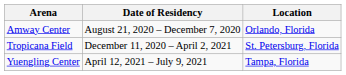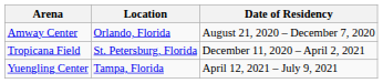 <table class="wikitable">
 <tr>
 <th>Arena</th>
+<th>Location</th>
 <th>Date of Residency</th>
-<th>Location</th>
 </tr>
 <tr>
 <td><a href='#'>Amway Center</a></td>
+<td><a href='#'>Orlando, Florida</a></td>
 <td>August 21, 2020 – December 7, 2020</td>
-<td><a href='#'>Orlando, Florida</a></td>
 </tr>
 <tr>
 <td><a href='#'>Tropicana Field</a></td>
+<td><a href='#'>St. Petersburg, Florida</a></td>
 <td>December 11, 2020 – April 2, 2021</td>
-<td><a href='#'>St. Petersburg, Florida</a></td>
 </tr>
 <tr>
 <td><a href='#'>Yuengling Center</a></td>
+<td><a href='#'>Tampa, Florida</a></td>
 <td>April 12, 2021 – July 9, 2021</td>
-<td><a href='#'>Tampa, Florida</a></td>
 </tr>
 </table>
